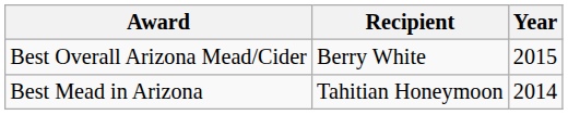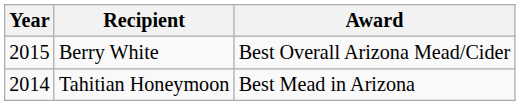 <table class="wikitable sortable">
 <tr>
+<th>Year</th>
+<th>Recipient</th>
 <th>Award</th>
-<th>Recipient</th>
-<th>Year</th>
 </tr>
 <tr>
+<td>2015</td>
+<td>Berry White</td>
 <td>Best Overall Arizona Mead/Cider</td>
-<td>Berry White</td>
-<td>2015</td>
 </tr>
 <tr>
+<td>2014</td>
+<td>Tahitian Honeymoon</td>
 <td>Best Mead in Arizona</td>
-<td>Tahitian Honeymoon</td>
-<td>2014</td>
 </tr>
 </table>
